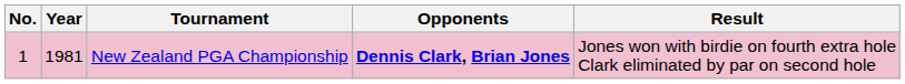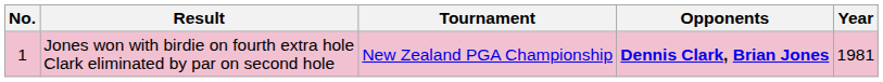 <table class="wikitable" style="font-size:95%;">
 <tr>
 <th>No.</th>
-<th>Year</th>
+<th>Result</th>
 <th>Tournament</th>
 <th>Opponents</th>
-<th>Result</th>
+<th>Year</th>
 </tr>
 <tr style="background:#F2C1D1;">
 <td align=center>1</td>
-<td>1981</td>
+<td>Jones won with birdie on fourth extra hole<br>Clark eliminated by par on second hole</td>
 <td><a href='#'>New Zealand PGA Championship</a></td>
 <td><strong> <a href='#'>Dennis Clark</a>,  <a href='#'>Brian Jones</a></strong></td>
-<td>Jones won with birdie on fourth extra hole<br>Clark eliminated by par on second hole</td>
+<td>1981</td>
 </tr>
 </table>
